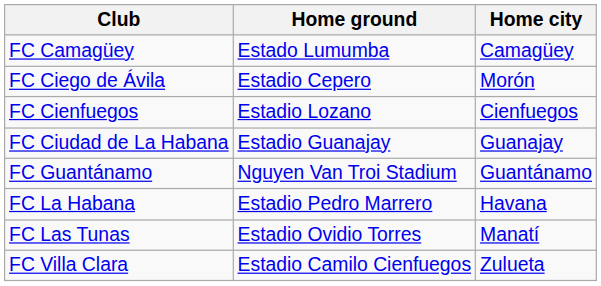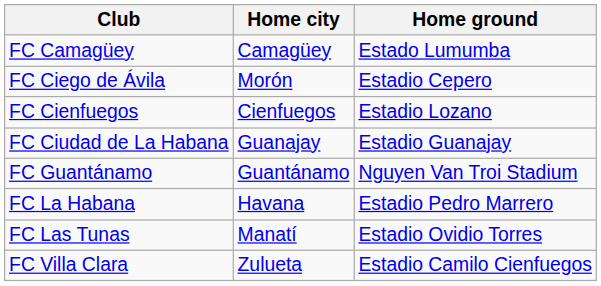 <table class="wikitable sortable">
 <tr>
 <th>Club</th>
+<th>Home city</th>
 <th>Home ground</th>
-<th>Home city</th>
 </tr>
 <tr>
 <td><a href='#'>FC Camagüey</a></td>
+<td><a href='#'>Camagüey</a></td>
 <td><a href='#'>Estado Lumumba</a></td>
-<td><a href='#'>Camagüey</a></td>
 </tr>
 <tr>
 <td><a href='#'>FC Ciego de Ávila</a></td>
+<td><a href='#'>Morón</a></td>
 <td><a href='#'>Estadio Cepero</a></td>
-<td><a href='#'>Morón</a></td>
 </tr>
 <tr>
 <td><a href='#'>FC Cienfuegos</a></td>
+<td><a href='#'>Cienfuegos</a></td>
 <td><a href='#'>Estadio Lozano</a></td>
-<td><a href='#'>Cienfuegos</a></td>
 </tr>
 <tr>
 <td><a href='#'>FC Ciudad de La Habana</a></td>
+<td><a href='#'>Guanajay</a></td>
 <td><a href='#'>Estadio Guanajay</a></td>
-<td><a href='#'>Guanajay</a></td>
 </tr>
 <tr>
 <td><a href='#'>FC Guantánamo</a></td>
+<td><a href='#'>Guantánamo</a></td>
 <td><a href='#'>Nguyen Van Troi Stadium</a></td>
-<td><a href='#'>Guantánamo</a></td>
 </tr>
 <tr>
 <td><a href='#'>FC La Habana</a></td>
+<td><a href='#'>Havana</a></td>
 <td><a href='#'>Estadio Pedro Marrero</a></td>
-<td><a href='#'>Havana</a></td>
 </tr>
 <tr>
 <td><a href='#'>FC Las Tunas</a></td>
+<td><a href='#'>Manatí</a></td>
 <td><a href='#'>Estadio Ovidio Torres</a></td>
-<td><a href='#'>Manatí</a></td>
 </tr>
 <tr>
 <td><a href='#'>FC Villa Clara</a></td>
+<td><a href='#'>Zulueta</a></td>
 <td><a href='#'>Estadio Camilo Cienfuegos</a></td>
-<td><a href='#'>Zulueta</a></td>
 </tr>
 </table>
